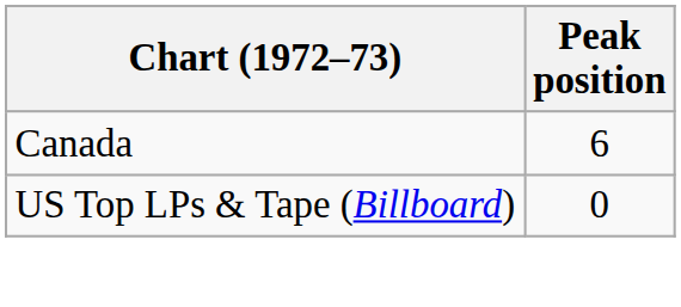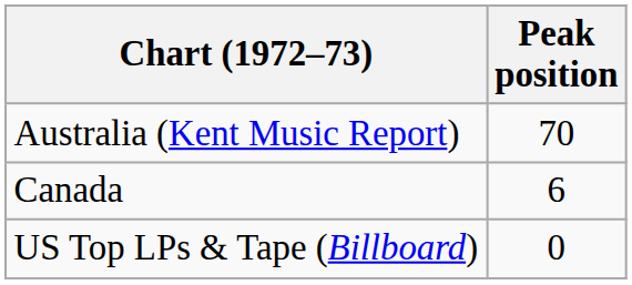 <table class="wikitable">
 <tr>
 <th>Chart (1972–73)</th>
 <th>Peak<br> position</th>
+</tr>
+<tr>
+<td>Australia (<a href='#'>Kent Music Report</a>)</td>
+<td align="center">70</td>
 </tr>
 <tr>
 <td>Canada</td>
 <td align="center">6</td>
 </tr>
 <tr>
 <td>US Top LPs & Tape (<em><a href='#'>Billboard</a></em>)</td>
 <td align="center">0</td>
 </tr>
 </table>
